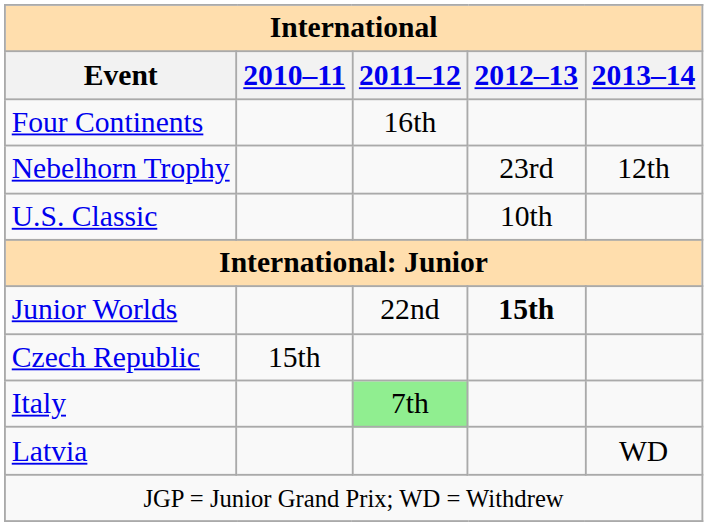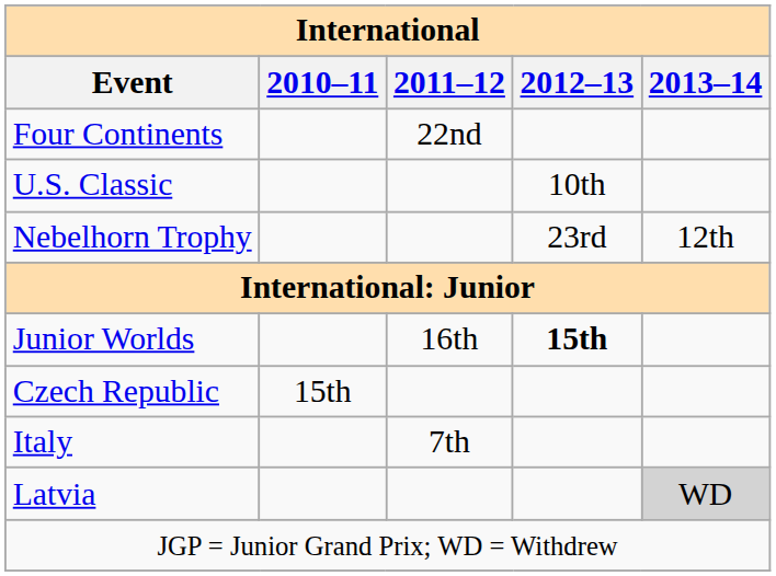 <table class="wikitable" style="text-align:center">
 <tr>
 <th style="background-color: #ffdead; " colspan=5 align=center>International</th>
 </tr>
 <tr>
 <th>Event</th>
 <th><a href='#'>2010–11</a></th>
 <th><a href='#'>2011–12</a></th>
 <th><a href='#'>2012–13</a></th>
 <th><a href='#'>2013–14</a></th>
 </tr>
 <tr>
 <td align=left><a href='#'>Four Continents</a></td>
 <td></td>
-<td>16th</td>
+<td>22nd</td>
 <td></td>
+<td></td>
+</tr>
+<tr>
+<td align=left><a href='#'>U.S. Classic</a></td>
+<td></td>
+<td></td>
+<td>10th</td>
 <td></td>
 </tr>
 <tr>
 <td align=left><a href='#'>Nebelhorn Trophy</a></td>
 <td></td>
 <td></td>
 <td>23rd</td>
 <td>12th</td>
 </tr>
 <tr>
-<td align=left><a href='#'>U.S. Classic</a></td>
-<td></td>
-<td></td>
-<td>10th</td>
-<td></td>
-</tr>
-<tr>
 <th style="background-color: #ffdead; " colspan=5 align=center>International: Junior</th>
 </tr>
 <tr>
 <td align=left><a href='#'>Junior Worlds</a></td>
 <td></td>
-<td>22nd</td>
+<td>16th</td>
 <td><strong>15th</strong></td>
 <td></td>
 </tr>
 <tr>
 <td align=left> <a href='#'>Czech Republic</a></td>
 <td>15th</td>
 <td></td>
 <td></td>
 <td></td>
 </tr>
 <tr>
 <td align=left> <a href='#'>Italy</a></td>
 <td></td>
-<td style="background: lightgreen;">7th</td>
+<td>7th</td>
 <td></td>
 <td></td>
 </tr>
 <tr>
 <td align=left> <a href='#'>Latvia</a></td>
 <td></td>
 <td></td>
 <td></td>
-<td>WD</td>
+<td style="background: lightgrey;">WD</td>
 </tr>
 <tr>
 <td colspan=5 align=center><small> JGP = Junior Grand Prix; WD = Withdrew </small></td>
 </tr>
 </table>
